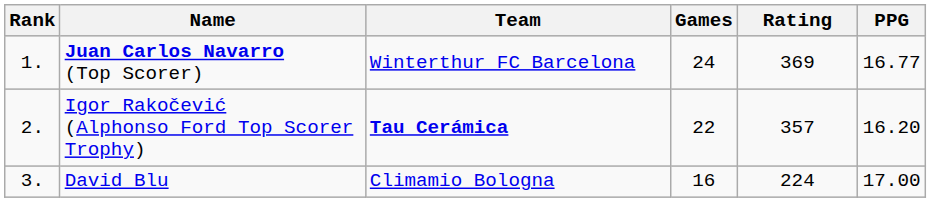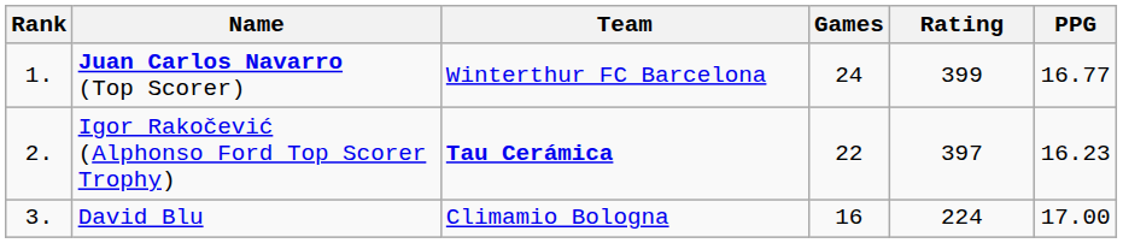 <table class="wikitable sortable" style="text-align: center;">
 <tr>
 <th>Rank</th>
 <th width=200>Name</th>
 <th width=200>Team</th>
 <th>Games</th>
 <th width=75>Rating</th>
 <th width=40>PPG</th>
 </tr>
 <tr>
 <td>1.</td>
 <td align="left"> <strong><a href='#'>Juan Carlos Navarro</a></strong> <br>(Top Scorer)</td>
 <td align="left"> <a href='#'>Winterthur FC Barcelona</a></td>
 <td>24</td>
-<td>369</td>
+<td>399</td>
 <td>16.77</td>
 </tr>
 <tr>
 <td>2.</td>
 <td align="left"> <a href='#'>Igor Rakočević</a> <br>(<a href='#'>Alphonso Ford Top Scorer Trophy</a>)</td>
 <td align="left"><strong> <a href='#'>Tau Cerámica</a></strong></td>
 <td>22</td>
-<td>357</td>
-<td>16.20</td>
+<td>397</td>
+<td>16.23</td>
 </tr>
 <tr>
 <td>3.</td>
 <td align="left"> <a href='#'>David Blu</a></td>
 <td align="left"> <a href='#'>Climamio Bologna</a></td>
 <td>16</td>
 <td>224</td>
 <td>17.00</td>
 </tr>
 </table>
